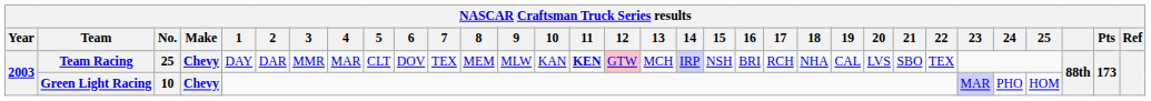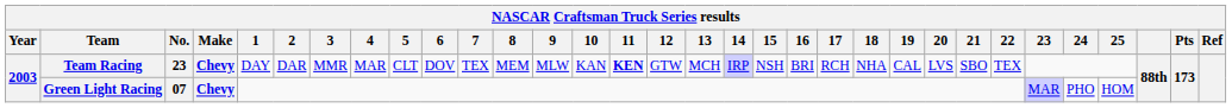 <table class="wikitable" style="text-align:center; font-size:75%">
 <tr>
 <th colspan=45><a href='#'>NASCAR</a> <a href='#'>Craftsman Truck Series</a> results</th>
 </tr>
 <tr>
 <th>Year</th>
 <th>Team</th>
 <th>No.</th>
 <th>Make</th>
 <th>1</th>
 <th>2</th>
 <th>3</th>
 <th>4</th>
 <th>5</th>
 <th>6</th>
 <th>7</th>
 <th>8</th>
 <th>9</th>
 <th>10</th>
 <th>11</th>
 <th>12</th>
 <th>13</th>
 <th>14</th>
 <th>15</th>
 <th>16</th>
 <th>17</th>
 <th>18</th>
 <th>19</th>
 <th>20</th>
 <th>21</th>
 <th>22</th>
 <th>23</th>
 <th>24</th>
 <th>25</th>
 <th></th>
 <th>Pts</th>
 <th>Ref</th>
 </tr>
 <tr>
 <th rowspan=2><a href='#'>2003</a></th>
 <th><a href='#'>Team Racing</a></th>
-<th>25</th>
+<th>23</th>
 <th><a href='#'>Chevy</a></th>
 <td><a href='#'>DAY</a></td>
 <td><a href='#'>DAR</a></td>
 <td><a href='#'>MMR</a></td>
 <td><a href='#'>MAR</a></td>
 <td><a href='#'>CLT</a></td>
 <td><a href='#'>DOV</a></td>
 <td><a href='#'>TEX</a></td>
 <td><a href='#'>MEM</a></td>
 <td><a href='#'>MLW</a></td>
 <td><a href='#'>KAN</a></td>
 <td><strong><a href='#'>KEN</a></strong></td>
-<td style="background: pink;"><a href='#'>GTW</a></td>
+<td><a href='#'>GTW</a></td>
 <td><a href='#'>MCH</a></td>
 <td style="background:#CFCFFF;"><a href='#'>IRP</a><br></td>
 <td><a href='#'>NSH</a></td>
 <td><a href='#'>BRI</a></td>
 <td><a href='#'>RCH</a></td>
 <td><a href='#'>NHA</a></td>
 <td><a href='#'>CAL</a></td>
 <td><a href='#'>LVS</a></td>
 <td><a href='#'>SBO</a></td>
 <td><a href='#'>TEX</a></td>
 <td colspan=3></td>
 <th rowspan=2>88th</th>
 <th rowspan=2>173</th>
 <th rowspan=2></th>
 </tr>
 <tr>
 <th><a href='#'>Green Light Racing</a></th>
-<th>10</th>
+<th>07</th>
 <th><a href='#'>Chevy</a></th>
 <td colspan=22></td>
 <td style="background:#CFCFFF;"><a href='#'>MAR</a><br></td>
 <td><a href='#'>PHO</a></td>
 <td><a href='#'>HOM</a></td>
 </tr>
 </table>
